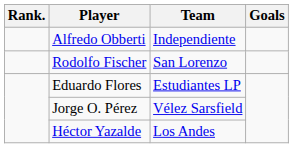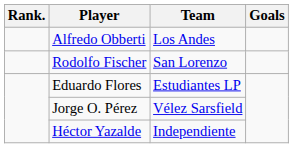 <table class="wikitable" style="text-align:">
 <tr>
 <th>Rank.</th>
 <th>Player</th>
 <th>Team</th>
 <th>Goals</th>
 </tr>
 <tr>
 <td></td>
 <td> <a href='#'>Alfredo Obberti</a></td>
-<td><a href='#'>Independiente</a></td>
+<td><a href='#'>Los Andes</a></td>
 <td></td>
 </tr>
 <tr>
 <td></td>
 <td> <a href='#'>Rodolfo Fischer</a></td>
 <td><a href='#'>San Lorenzo</a></td>
 <td></td>
 </tr>
 <tr>
 <td rowspan=3></td>
 <td> Eduardo Flores</td>
 <td><a href='#'>Estudiantes LP</a></td>
 <td rowspan=3></td>
 </tr>
 <tr>
 <td> Jorge O. Pérez</td>
 <td><a href='#'>Vélez Sarsfield</a></td>
 </tr>
 <tr>
 <td> <a href='#'>Héctor Yazalde</a></td>
-<td><a href='#'>Los Andes</a></td>
+<td><a href='#'>Independiente</a></td>
 </tr>
 </table>
